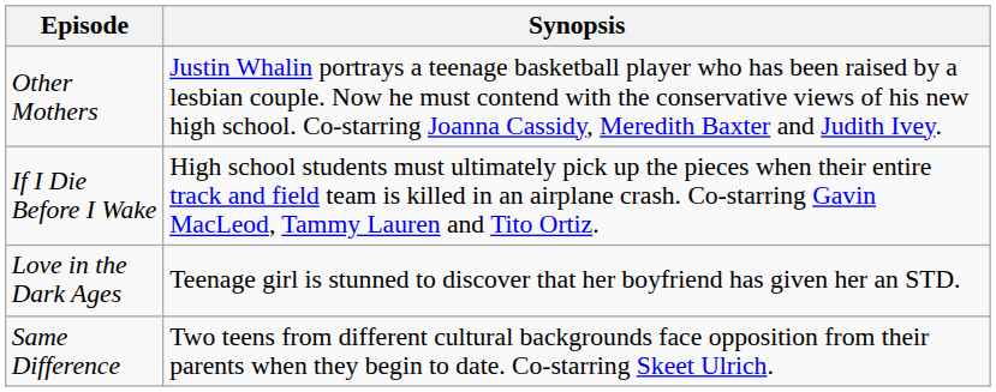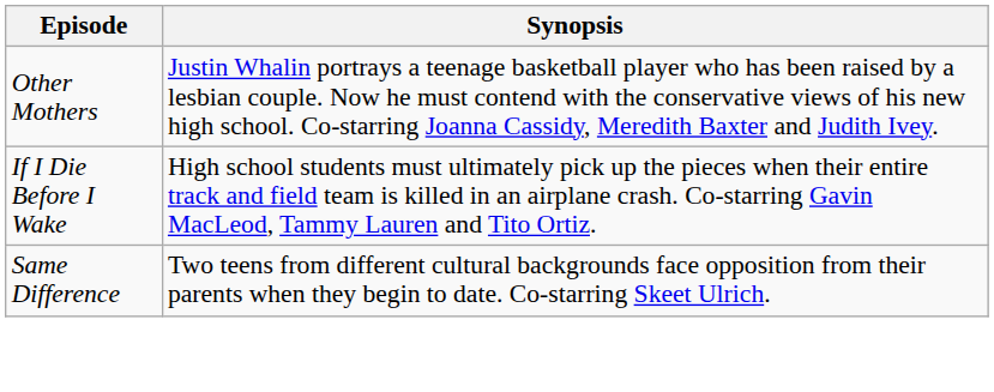 <table class="wikitable sortable">
 <tr>
 <th>Episode</th>
 <th>Synopsis</th>
 </tr>
 <tr>
 <td><em>Other Mothers</em></td>
 <td><a href='#'>Justin Whalin</a> portrays a teenage basketball player who has been raised by a lesbian couple. Now he must contend with the conservative views of his new high school. Co-starring <a href='#'>Joanna Cassidy</a>, <a href='#'>Meredith Baxter</a> and <a href='#'>Judith Ivey</a>.</td>
 </tr>
 <tr>
 <td><em>If I Die Before I Wake</em></td>
 <td>High school students must ultimately pick up the pieces when their entire <a href='#'>track and field</a> team is killed in an airplane crash. Co-starring <a href='#'>Gavin MacLeod</a>, <a href='#'>Tammy Lauren</a> and <a href='#'>Tito Ortiz</a>.</td>
 </tr>
 <tr>
-<td><em>Love in the Dark Ages</em></td>
-<td>Teenage girl is stunned to discover that her boyfriend has given her an STD.</td>
-</tr>
-<tr>
 <td><em>Same Difference</em></td>
 <td>Two teens from different cultural backgrounds face opposition from their parents when they begin to date. Co-starring <a href='#'>Skeet Ulrich</a>.</td>
 </tr>
 </table>
